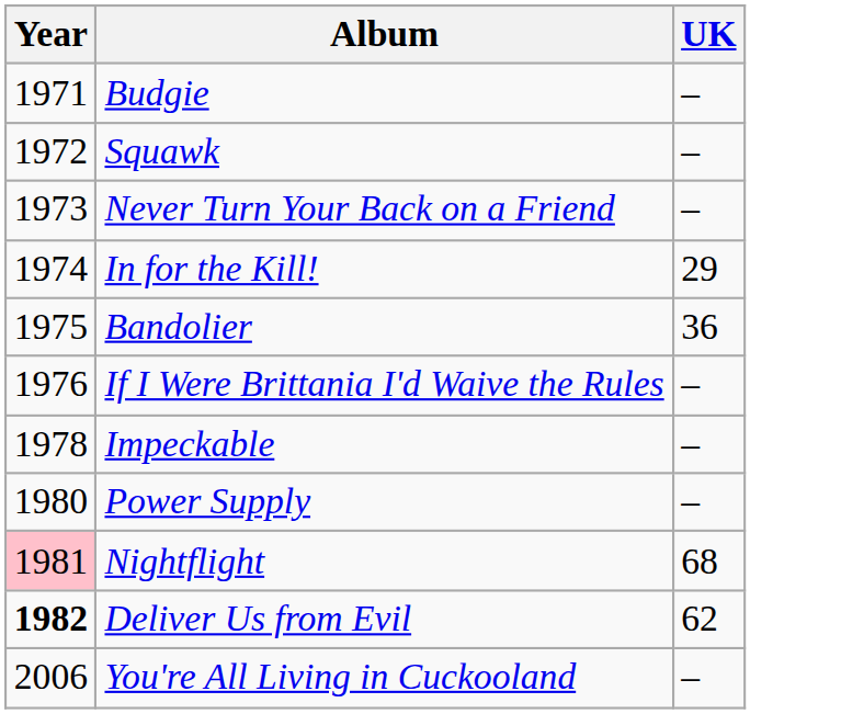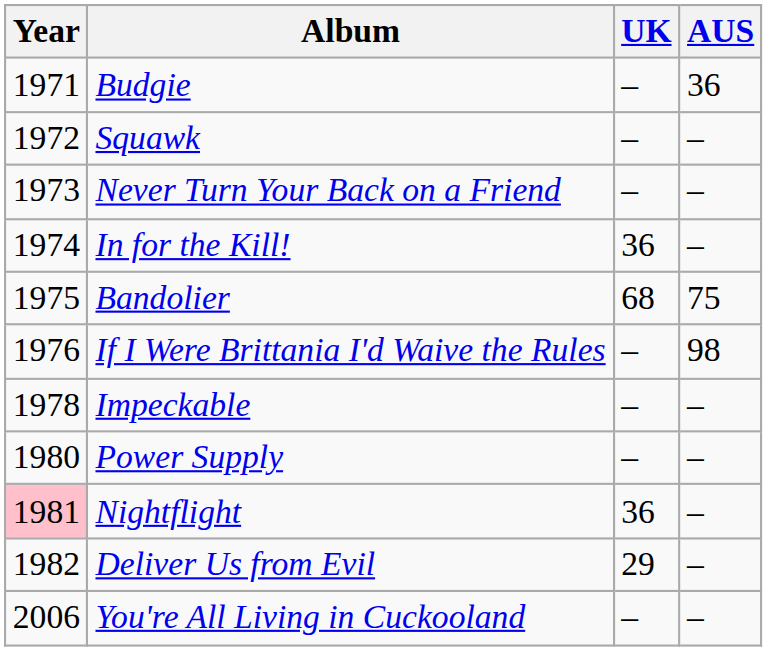 <table class="wikitable">
 <tr>
 <th>Year</th>
 <th>Album</th>
 <th><a href='#'>UK</a></th>
+<th><a href='#'>AUS</a></th>
 </tr>
 <tr>
 <td>1971</td>
 <td><em><a href='#'>Budgie</a></em></td>
 <td>–</td>
+<td>36</td>
 </tr>
 <tr>
 <td>1972</td>
 <td><em><a href='#'>Squawk</a></em></td>
+<td>–</td>
 <td>–</td>
 </tr>
 <tr>
 <td>1973</td>
 <td><em><a href='#'>Never Turn Your Back on a Friend</a></em></td>
 <td>–</td>
+<td>–</td>
 </tr>
 <tr>
 <td>1974</td>
 <td><em><a href='#'>In for the Kill!</a></em></td>
-<td>29</td>
+<td>36</td>
+<td>–</td>
 </tr>
 <tr>
 <td>1975</td>
 <td><em><a href='#'>Bandolier</a></em></td>
-<td>36</td>
+<td>68</td>
+<td>75</td>
 </tr>
 <tr>
 <td>1976</td>
 <td><em><a href='#'>If I Were Brittania I'd Waive the Rules</a></em></td>
 <td>–</td>
+<td>98</td>
 </tr>
 <tr>
 <td>1978</td>
 <td><em><a href='#'>Impeckable</a></em></td>
+<td>–</td>
 <td>–</td>
 </tr>
 <tr>
 <td>1980</td>
 <td><em><a href='#'>Power Supply</a></em></td>
 <td>–</td>
+<td>–</td>
 </tr>
 <tr>
 <td style="background: pink;">1981</td>
 <td><em><a href='#'>Nightflight</a></em></td>
-<td>68</td>
+<td>36</td>
+<td>–</td>
 </tr>
 <tr>
-<td><strong>1982</strong></td>
+<td>1982</td>
 <td><em><a href='#'>Deliver Us from Evil</a></em></td>
-<td>62</td>
+<td>29</td>
+<td>–</td>
 </tr>
 <tr>
 <td>2006</td>
 <td><em><a href='#'>You're All Living in Cuckooland</a></em></td>
 <td>–</td>
+<td>–</td>
 </tr>
 </table>
